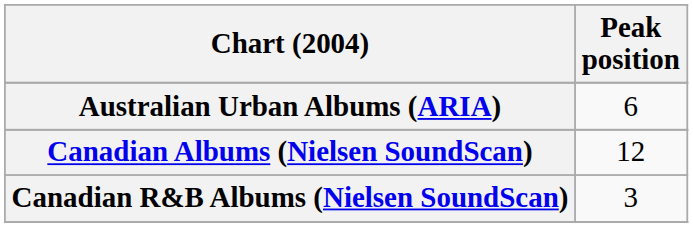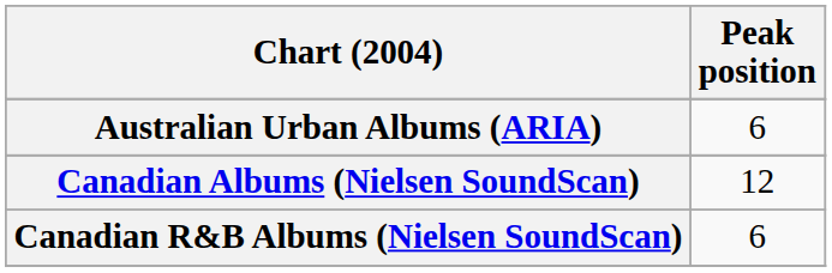 <table class="wikitable sortable plainrowheaders" style="text-align:center">
 <tr>
 <th scope="col">Chart (2004)</th>
 <th scope="col">Peak<br> position</th>
 </tr>
 <tr>
 </tr>
 <tr>
 <th scope="row">Australian Urban Albums (<a href='#'>ARIA</a>)</th>
 <td>6</td>
 </tr>
 <tr>
 </tr>
 <tr>
 </tr>
 <tr>
 </tr>
 <tr>
 <th scope="row"><a href='#'>Canadian Albums</a> (<a href='#'>Nielsen SoundScan</a>)</th>
 <td>12</td>
 </tr>
 <tr>
 <th scope="row">Canadian R&B Albums (<a href='#'>Nielsen SoundScan</a>)</th>
-<td>3</td>
+<td>6</td>
 </tr>
 <tr>
 </tr>
 <tr>
 </tr>
 <tr>
 </tr>
 <tr>
 </tr>
 <tr>
 </tr>
 <tr>
 </tr>
 <tr>
 </tr>
 <tr>
 </tr>
 <tr>
 </tr>
 <tr>
 </tr>
 <tr>
 </tr>
 <tr>
 </tr>
 <tr>
 </tr>
 <tr>
 </tr>
 <tr>
 </tr>
 <tr>
 </tr>
 <tr>
 </tr>
 </table>
